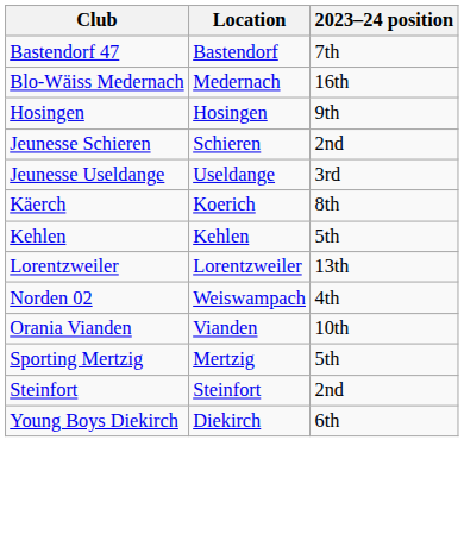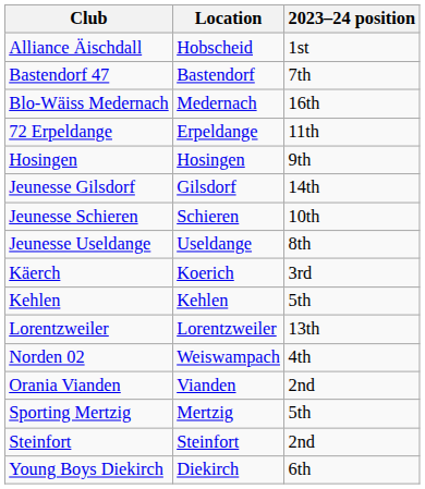 <table class="wikitable">
 <tr>
 <th>Club</th>
 <th>Location</th>
 <th>2023–24 position</th>
+</tr>
+<tr>
+<td><a href='#'>Alliance Äischdall</a></td>
+<td><a href='#'>Hobscheid</a></td>
+<td> 1st </td>
 </tr>
 <tr>
 <td><a href='#'>Bastendorf 47</a></td>
 <td><a href='#'>Bastendorf</a></td>
 <td>7th</td>
 </tr>
 <tr>
 <td><a href='#'>Blo-Wäiss Medernach</a></td>
 <td><a href='#'>Medernach</a></td>
 <td> 16th </td>
 </tr>
 <tr>
+<td><a href='#'>72 Erpeldange</a></td>
+<td><a href='#'>Erpeldange</a></td>
+<td>11th</td>
+</tr>
+<tr>
 <td><a href='#'>Hosingen</a></td>
 <td><a href='#'>Hosingen</a></td>
 <td>9th</td>
 </tr>
 <tr>
+<td><a href='#'>Jeunesse Gilsdorf</a></td>
+<td><a href='#'>Gilsdorf</a></td>
+<td>14th</td>
+</tr>
+<tr>
 <td><a href='#'>Jeunesse Schieren</a></td>
 <td><a href='#'>Schieren</a></td>
-<td> 2nd </td>
+<td>10th</td>
 </tr>
 <tr>
 <td><a href='#'>Jeunesse Useldange</a></td>
 <td><a href='#'>Useldange</a></td>
-<td> 3rd </td>
+<td>8th</td>
 </tr>
 <tr>
 <td><a href='#'>Käerch</a></td>
 <td><a href='#'>Koerich</a></td>
-<td>8th</td>
+<td> 3rd </td>
 </tr>
 <tr>
 <td><a href='#'>Kehlen</a></td>
 <td><a href='#'>Kehlen</a></td>
 <td> 5th </td>
 </tr>
 <tr>
 <td><a href='#'>Lorentzweiler</a></td>
 <td><a href='#'>Lorentzweiler</a></td>
 <td> 13th </td>
 </tr>
 <tr>
 <td><a href='#'>Norden 02</a></td>
 <td><a href='#'>Weiswampach</a></td>
 <td>4th</td>
 </tr>
 <tr>
 <td><a href='#'>Orania Vianden</a></td>
 <td><a href='#'>Vianden</a></td>
-<td>10th</td>
+<td> 2nd </td>
 </tr>
 <tr>
 <td><a href='#'>Sporting Mertzig</a></td>
 <td><a href='#'>Mertzig</a></td>
 <td>5th</td>
 </tr>
 <tr>
 <td><a href='#'>Steinfort</a></td>
 <td><a href='#'>Steinfort</a></td>
 <td> 2nd </td>
 </tr>
 <tr>
 <td><a href='#'>Young Boys Diekirch</a></td>
 <td><a href='#'>Diekirch</a></td>
 <td>6th</td>
 </tr>
 </table>
